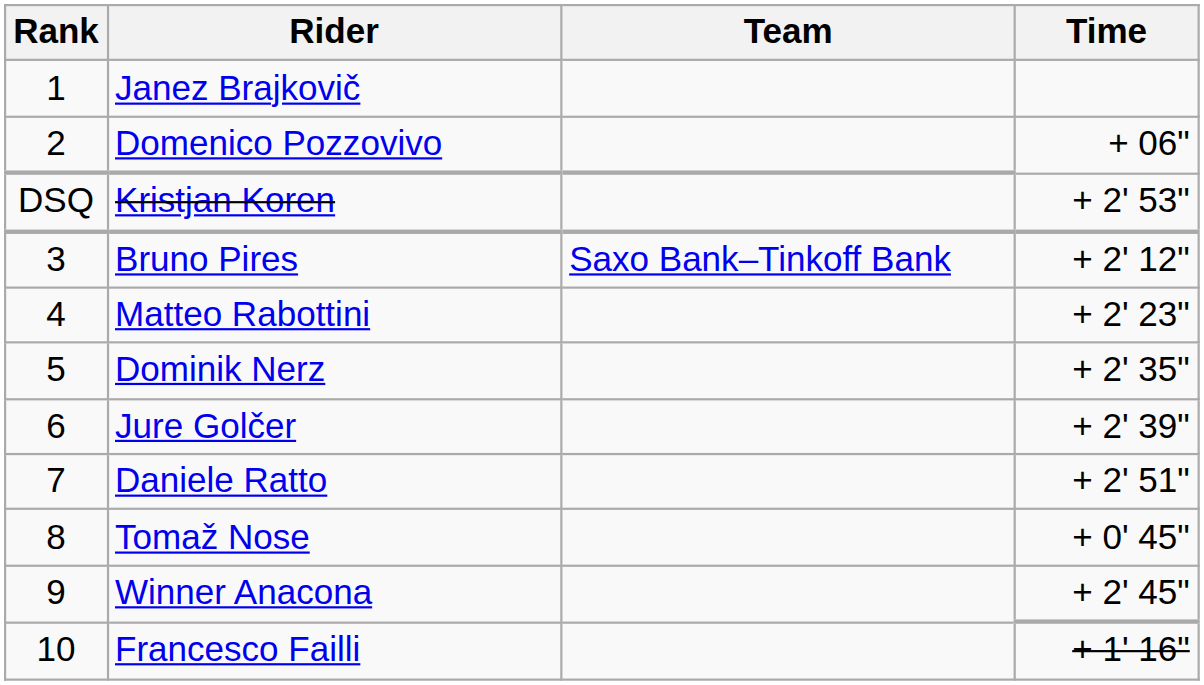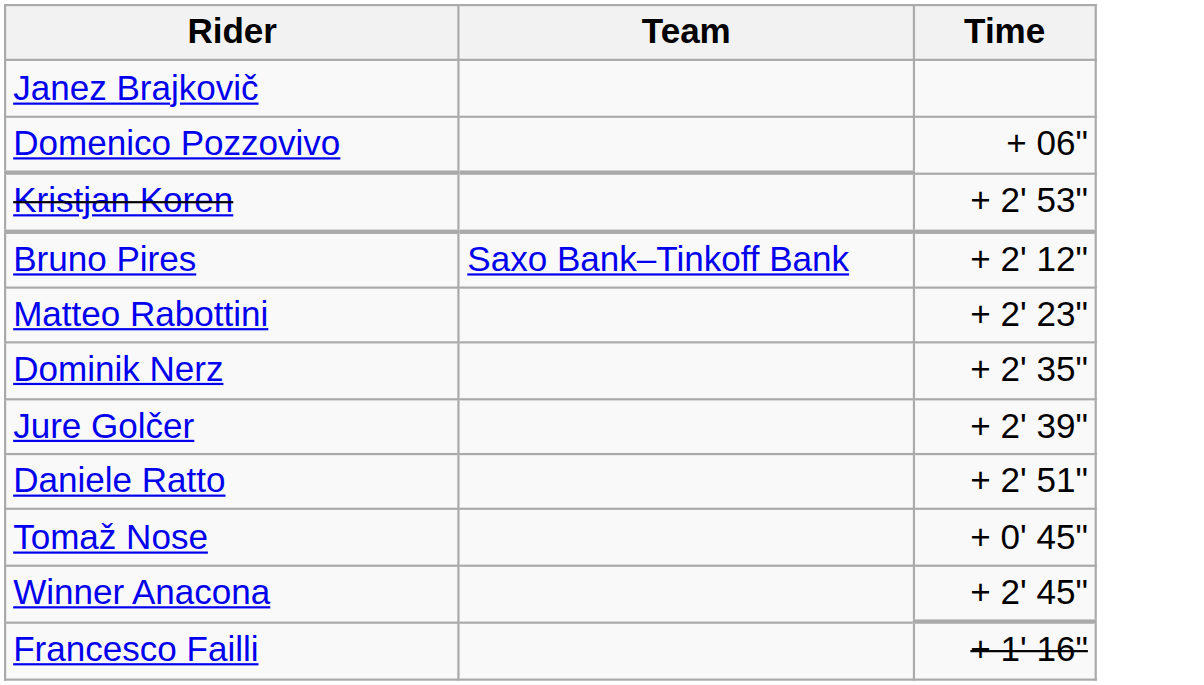 <table class="wikitable">
 <tr>
-<th>Rank</th>
 <th>Rider</th>
 <th>Team</th>
 <th>Time</th>
 </tr>
 <tr>
-<td align=center>1</td>
 <td width=200> <a href='#'>Janez Brajkovič</a> </td>
 <td width=200></td>
 <td width=76 align=right></td>
 </tr>
 <tr>
-<td align=center>2</td>
 <td> <a href='#'>Domenico Pozzovivo</a></td>
 <td></td>
 <td align=right>+ 06"</td>
 </tr>
 <tr>
-<td style="border-top-width:2px" align=center>DSQ</td>
 <td style="border-top-width:2px"><s> <a href='#'>Kristjan Koren</a> </s></td>
 <td style="border-top-width:2px"><s></s></td>
 <td align=right>+ 2' 53"</td>
 </tr>
 <tr>
-<td align=center style="border-top-width:2px">3</td>
 <td style="border-top-width:2px"> <a href='#'>Bruno Pires</a></td>
 <td style="border-top-width:2px"><a href='#'>Saxo Bank–Tinkoff Bank</a></td>
 <td style="border-top-width:2px" align=right>+ 2' 12"</td>
 </tr>
 <tr>
-<td align=center>4</td>
 <td> <a href='#'>Matteo Rabottini</a></td>
 <td></td>
 <td align=right>+ 2' 23"</td>
 </tr>
 <tr>
-<td align=center>5</td>
 <td> <a href='#'>Dominik Nerz</a></td>
 <td></td>
 <td align=right>+ 2' 35"</td>
 </tr>
 <tr>
-<td align=center>6</td>
 <td> <a href='#'>Jure Golčer</a></td>
 <td></td>
 <td align=right>+ 2' 39"</td>
 </tr>
 <tr>
-<td align=center>7</td>
 <td> <a href='#'>Daniele Ratto</a></td>
 <td></td>
 <td align=right>+ 2' 51"</td>
 </tr>
 <tr>
-<td align=center>8</td>
 <td> <a href='#'>Tomaž Nose</a></td>
 <td></td>
 <td align=right>+ 0' 45"</td>
 </tr>
 <tr>
-<td align=center>9</td>
 <td> <a href='#'>Winner Anacona</a></td>
 <td></td>
 <td align=right>+ 2' 45"</td>
 </tr>
 <tr>
-<td align=center>10</td>
 <td> <a href='#'>Francesco Failli</a></td>
 <td></td>
 <td style="border-top-width:2px" align=right><s>+ 1' 16"</s></td>
 </tr>
 </table>
